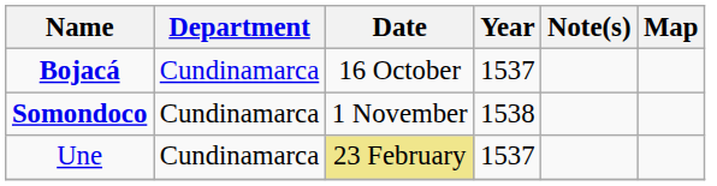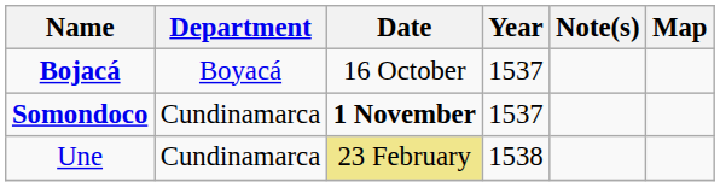 <table class="wikitable sortable mw-collapsible mw-collapsed">
 <tr>
 <th scope="col">Name</th>
 <th scope="col"><a href='#'>Department</a></th>
 <th scope="col">Date</th>
 <th scope="col">Year</th>
 <th scope="col">Note(s)</th>
 <th scope="col">Map</th>
 </tr>
 <tr>
 <td align=center><strong><a href='#'>Bojacá</a></strong></td>
-<td align=center><a href='#'>Cundinamarca</a></td>
+<td align=center><a href='#'>Boyacá</a></td>
 <td align=center>16 October</td>
 <td align=center>1537</td>
 <td align=center></td>
 <td align=center></td>
 </tr>
 <tr>
 <td align=center><strong><a href='#'>Somondoco</a></strong></td>
 <td align=center>Cundinamarca</td>
-<td align=center>1 November</td>
-<td align=center>1538</td>
+<td align=center><strong>1 November</strong></td>
+<td align=center>1537</td>
 <td align=center></td>
 <td align=center></td>
 </tr>
 <tr>
 <td align=center><a href='#'>Une</a></td>
 <td align=center>Cundinamarca</td>
 <td align=center style="background: khaki;">23 February</td>
-<td align=center>1537</td>
+<td align=center>1538</td>
 <td align=center></td>
 <td align=center></td>
 </tr>
 <tr>
 </tr>
 </table>
